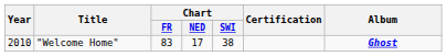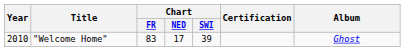 <table class="wikitable">
 <tr>
 <th rowspan="2" style="width:33px;">Year</th>
 <th rowspan="2" style="width:150px;">Title</th>
 <th colspan="3">Chart</th>
 <th rowspan="2" style="width:100px;">Certification</th>
 <th rowspan="2" style="width:150px;">Album</th>
 </tr>
 <tr>
 <th style="width:3em;font-size:90%"><a href='#'>FR</a><br></th>
 <th style="width:3em;font-size:90%"><a href='#'>NED</a><br></th>
 <th style="width:3em;font-size:90%"><a href='#'>SWI</a></th>
 </tr>
 <tr align=center>
 <td>2010</td>
 <td align=left>"Welcome Home"</td>
 <td>83</td>
 <td>17</td>
-<td>38</td>
+<td>39</td>
 <td></td>
-<td><strong><em><a href='#'>Ghost</a></em></strong></td>
+<td><em><a href='#'>Ghost</a></em></td>
 </tr>
 </table>
